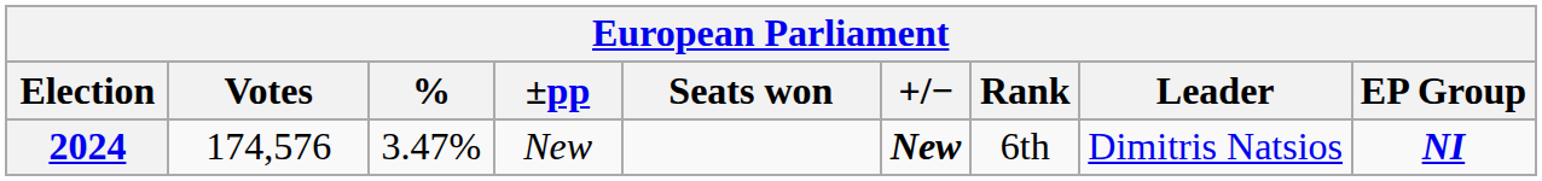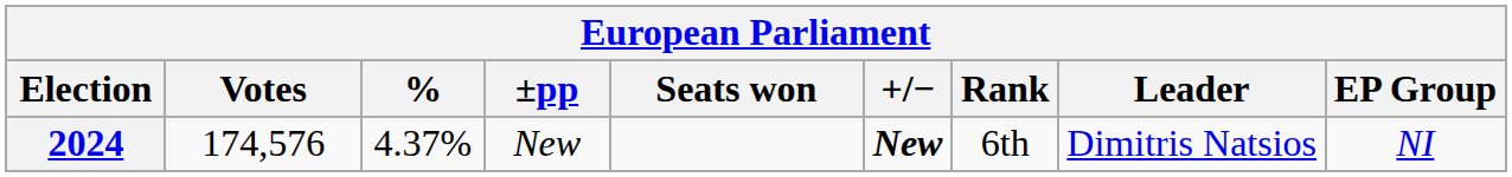 <table class="wikitable" style="text-align:center; font-size:100%; line-height:16px;">
 <tr>
 <th colspan="9"><a href='#'>European Parliament</a></th>
 </tr>
 <tr>
 <th width="60">Election</th>
 <th width="75">Votes</th>
 <th width="45">%</th>
 <th width="45">±<a href='#'>pp</a></th>
 <th width="100">Seats won</th>
 <th width="30">+/−</th>
 <th width="30">Rank</th>
 <th>Leader</th>
 <th>EP Group</th>
 </tr>
 <tr>
 <th><a href='#'>2024</a></th>
 <td>174,576</td>
-<td>3.47%</td>
+<td>4.37%</td>
 <td><em>New</em></td>
 <td></td>
 <td><strong><em>New</em></strong></td>
 <td>6th</td>
 <td><a href='#'>Dimitris Natsios</a></td>
-<td><strong><em><a href='#'>NI</a></em></strong></td>
+<td><em><a href='#'>NI</a></em></td>
 </tr>
 </table>
